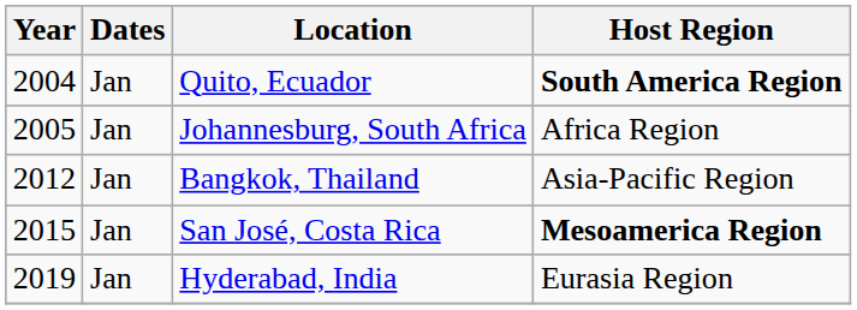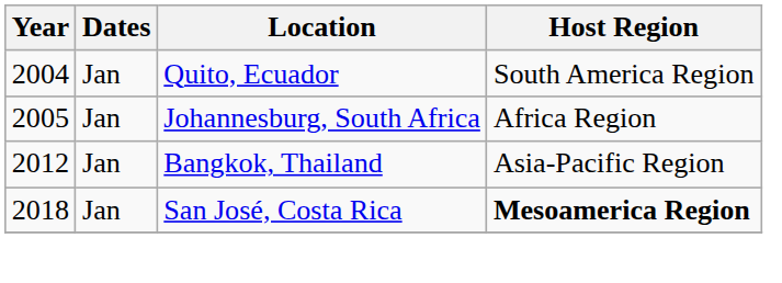 <table class=wikitable>
 <tr>
 <th>Year</th>
 <th>Dates</th>
 <th>Location</th>
 <th>Host Region</th>
 </tr>
 <tr>
 <td>2004</td>
 <td>Jan</td>
 <td><a href='#'>Quito, Ecuador</a></td>
-<td><strong>South America Region</strong></td>
+<td>South America Region</td>
 </tr>
 <tr>
 <td>2005</td>
 <td>Jan</td>
 <td><a href='#'>Johannesburg, South Africa</a></td>
 <td>Africa Region</td>
 </tr>
 <tr>
 <td>2012</td>
 <td>Jan</td>
 <td><a href='#'>Bangkok, Thailand</a></td>
 <td>Asia-Pacific Region</td>
 </tr>
 <tr>
-<td>2015</td>
+<td>2018</td>
 <td>Jan</td>
 <td><a href='#'>San José, Costa Rica</a></td>
 <td><strong>Mesoamerica Region</strong></td>
 </tr>
 <tr>
-<td>2019</td>
-<td>Jan</td>
-<td><a href='#'>Hyderabad, India</a></td>
-<td>Eurasia Region</td>
-</tr>
-<tr>
 </tr>
 </table>
